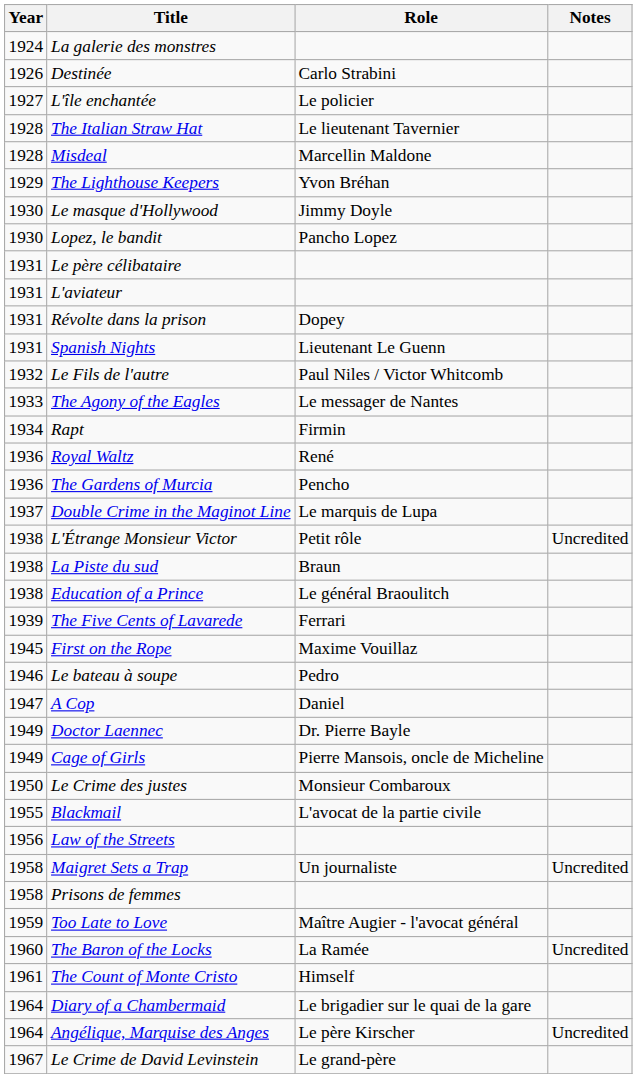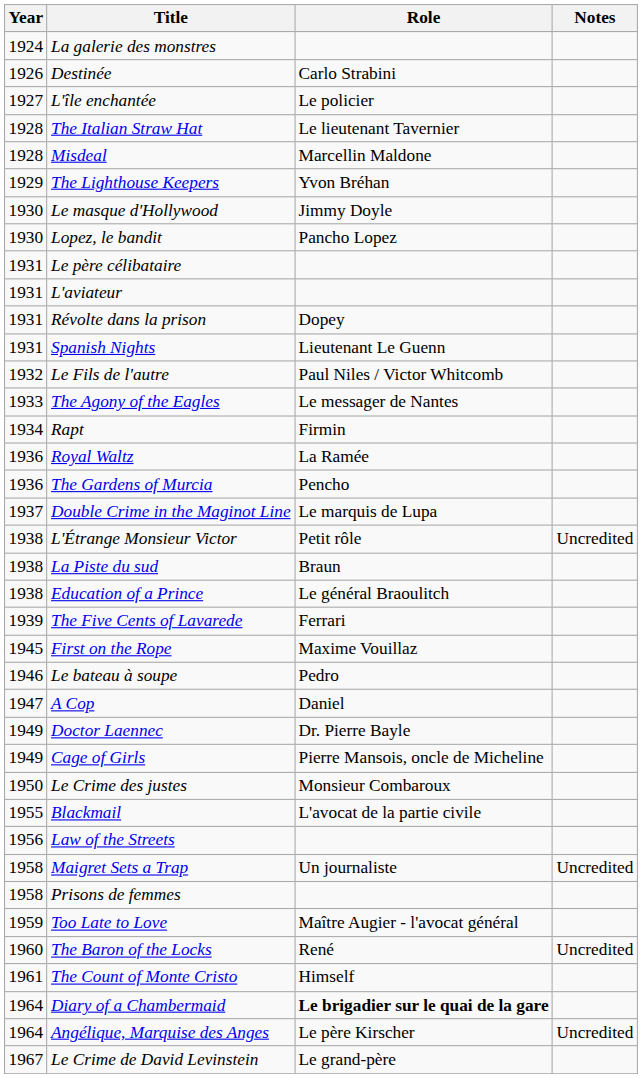 <table class="wikitable">
 <tr>
 <th>Year</th>
 <th>Title</th>
 <th>Role</th>
 <th>Notes</th>
 </tr>
 <tr>
 <td>1924</td>
 <td><em>La galerie des monstres</em></td>
 <td></td>
 <td></td>
 </tr>
 <tr>
 <td>1926</td>
 <td><em>Destinée</em></td>
 <td>Carlo Strabini</td>
 <td></td>
 </tr>
 <tr>
 <td>1927</td>
 <td><em>L'île enchantée</em></td>
 <td>Le policier</td>
 <td></td>
 </tr>
 <tr>
 <td>1928</td>
 <td><em><a href='#'>The Italian Straw Hat</a></em></td>
 <td>Le lieutenant Tavernier</td>
 <td></td>
 </tr>
 <tr>
 <td>1928</td>
 <td><em><a href='#'>Misdeal</a></em></td>
 <td>Marcellin Maldone</td>
 <td></td>
 </tr>
 <tr>
 <td>1929</td>
 <td><em><a href='#'>The Lighthouse Keepers</a></em></td>
 <td>Yvon Bréhan</td>
 <td></td>
 </tr>
 <tr>
 <td>1930</td>
 <td><em>Le masque d'Hollywood</em></td>
 <td>Jimmy Doyle</td>
 <td></td>
 </tr>
 <tr>
 <td>1930</td>
 <td><em>Lopez, le bandit</em></td>
 <td>Pancho Lopez</td>
 <td></td>
 </tr>
 <tr>
 <td>1931</td>
 <td><em>Le père célibataire</em></td>
 <td></td>
 <td></td>
 </tr>
 <tr>
 <td>1931</td>
 <td><em>L'aviateur</em></td>
 <td></td>
 <td></td>
 </tr>
 <tr>
 <td>1931</td>
 <td><em>Révolte dans la prison</em></td>
 <td>Dopey</td>
 <td></td>
 </tr>
 <tr>
 <td>1931</td>
 <td><em><a href='#'>Spanish Nights</a></em></td>
 <td>Lieutenant Le Guenn</td>
 <td></td>
 </tr>
 <tr>
 <td>1932</td>
 <td><em>Le Fils de l'autre</em></td>
 <td>Paul Niles / Victor Whitcomb</td>
 <td></td>
 </tr>
 <tr>
 <td>1933</td>
 <td><em><a href='#'>The Agony of the Eagles</a></em></td>
 <td>Le messager de Nantes</td>
 <td></td>
 </tr>
 <tr>
 <td>1934</td>
 <td><em>Rapt</em></td>
 <td>Firmin</td>
 <td></td>
 </tr>
 <tr>
 <td>1936</td>
 <td><em><a href='#'>Royal Waltz</a></em></td>
-<td>René</td>
+<td>La Ramée</td>
 <td></td>
 </tr>
 <tr>
 <td>1936</td>
 <td><em><a href='#'>The Gardens of Murcia</a></em></td>
 <td>Pencho</td>
 <td></td>
 </tr>
 <tr>
 <td>1937</td>
 <td><em><a href='#'>Double Crime in the Maginot Line</a></em></td>
 <td>Le marquis de Lupa</td>
 <td></td>
 </tr>
 <tr>
 <td>1938</td>
 <td><em>L'Étrange Monsieur Victor</em></td>
 <td>Petit rôle</td>
 <td>Uncredited</td>
 </tr>
 <tr>
 <td>1938</td>
 <td><em><a href='#'>La Piste du sud</a></em></td>
 <td>Braun</td>
 <td></td>
 </tr>
 <tr>
 <td>1938</td>
 <td><em><a href='#'>Education of a Prince</a></em></td>
 <td>Le général Braoulitch</td>
 <td></td>
 </tr>
 <tr>
 <td>1939</td>
 <td><em><a href='#'>The Five Cents of Lavarede</a></em></td>
 <td>Ferrari</td>
 <td></td>
 </tr>
 <tr>
 <td>1945</td>
 <td><em><a href='#'>First on the Rope</a></em></td>
 <td>Maxime Vouillaz</td>
 <td></td>
 </tr>
 <tr>
 <td>1946</td>
 <td><em>Le bateau à soupe</em></td>
 <td>Pedro</td>
 <td></td>
 </tr>
 <tr>
 <td>1947</td>
 <td><em><a href='#'>A Cop</a></em></td>
 <td>Daniel</td>
 <td></td>
 </tr>
 <tr>
 <td>1949</td>
 <td><em><a href='#'>Doctor Laennec</a></em></td>
 <td>Dr. Pierre Bayle</td>
 <td></td>
 </tr>
 <tr>
 <td>1949</td>
 <td><em><a href='#'>Cage of Girls</a></em></td>
 <td>Pierre Mansois, oncle de Micheline</td>
 <td></td>
 </tr>
 <tr>
 <td>1950</td>
 <td><em>Le Crime des justes</em></td>
 <td>Monsieur Combaroux</td>
 <td></td>
 </tr>
 <tr>
 <td>1955</td>
 <td><em><a href='#'>Blackmail</a></em></td>
 <td>L'avocat de la partie civile</td>
 <td></td>
 </tr>
 <tr>
 <td>1956</td>
 <td><em><a href='#'>Law of the Streets</a></em></td>
 <td></td>
 <td></td>
 </tr>
 <tr>
 <td>1958</td>
 <td><em><a href='#'>Maigret Sets a Trap</a></em></td>
 <td>Un journaliste</td>
 <td>Uncredited</td>
 </tr>
 <tr>
 <td>1958</td>
 <td><em>Prisons de femmes</em></td>
 <td></td>
 <td></td>
 </tr>
 <tr>
 <td>1959</td>
 <td><em><a href='#'>Too Late to Love</a></em></td>
 <td>Maître Augier - l'avocat général</td>
 <td></td>
 </tr>
 <tr>
 <td>1960</td>
 <td><em><a href='#'>The Baron of the Locks</a></em></td>
-<td>La Ramée</td>
+<td>René</td>
 <td>Uncredited</td>
 </tr>
 <tr>
 <td>1961</td>
 <td><em><a href='#'>The Count of Monte Cristo</a></em></td>
 <td>Himself</td>
 <td></td>
 </tr>
 <tr>
 <td>1964</td>
 <td><em><a href='#'>Diary of a Chambermaid</a></em></td>
-<td>Le brigadier sur le quai de la gare</td>
+<td><strong>Le brigadier sur le quai de la gare</strong></td>
 <td></td>
 </tr>
 <tr>
 <td>1964</td>
 <td><em><a href='#'>Angélique, Marquise des Anges</a></em></td>
 <td>Le père Kirscher</td>
 <td>Uncredited</td>
 </tr>
 <tr>
 <td>1967</td>
 <td><em>Le Crime de David Levinstein</em></td>
 <td>Le grand-père</td>
 <td></td>
 </tr>
 </table>
